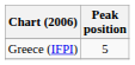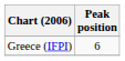 <table class="wikitable sortable">
 <tr>
 <th>Chart (2006)</th>
 <th>Peak<br>position</th>
 </tr>
 <tr>
 </tr>
 <tr>
 </tr>
 <tr>
 </tr>
 <tr>
 </tr>
 <tr>
 </tr>
 <tr>
 </tr>
 <tr>
 </tr>
 <tr>
 <td>Greece (<a href='#'>IFPI</a>)</td>
-<td align="center">5</td>
+<td align="center">6</td>
 </tr>
 <tr>
 </tr>
 <tr>
 </tr>
 <tr>
 </tr>
 </table>
